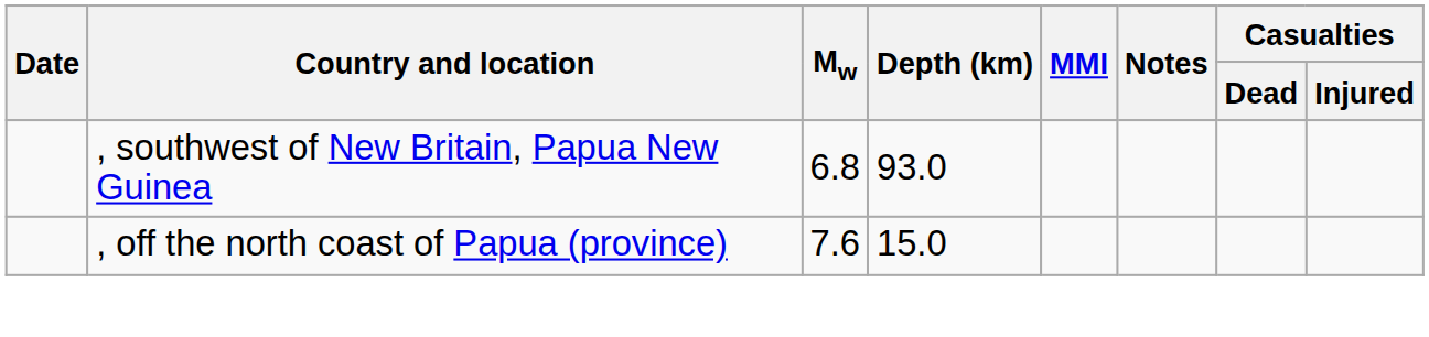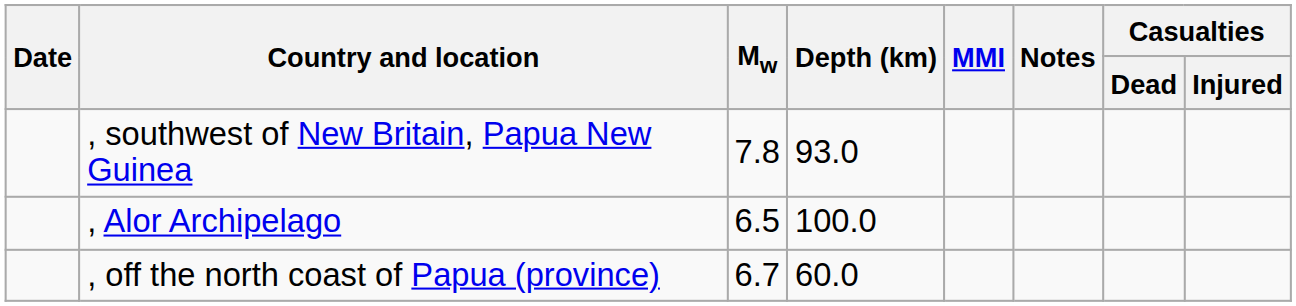 <table class="wikitable sortable sort-under" style="border:1px black; margin-left:1em;">
 <tr>
 <th rowspan="2"><small>Date</small></th>
 <th rowspan="2" style="width: 310px"><small>Country and location</small></th>
 <th rowspan="2"><small>M<sub>w</sub></small></th>
 <th rowspan="2"><small>Depth (km)</small></th>
 <th rowspan="2"><small><a href='#'>MMI</a></small></th>
 <th rowspan="2" class="unsortable"><small>Notes</small></th>
 <th colspan="2"><small>Casualties</small></th>
 </tr>
 <tr>
 <th><small>Dead</small></th>
 <th><small>Injured</small></th>
 </tr>
 <tr>
 <td></td>
 <td>, southwest of <a href='#'>New Britain</a>, <a href='#'>Papua New Guinea</a></td>
-<td>6.8</td>
+<td>7.8</td>
 <td>93.0</td>
 <td></td>
 <td></td>
 <td></td>
 <td></td>
 </tr>
 <tr>
 <td></td>
+<td>, <a href='#'>Alor Archipelago</a></td>
+<td>6.5</td>
+<td>100.0</td>
+<td></td>
+<td></td>
+<td></td>
+<td></td>
+</tr>
+<tr>
+<td></td>
 <td>, off the north coast of <a href='#'>Papua (province)</a></td>
-<td>7.6</td>
-<td>15.0</td>
+<td>6.7</td>
+<td>60.0</td>
 <td></td>
 <td></td>
 <td></td>
 <td></td>
 </tr>
 </table>
